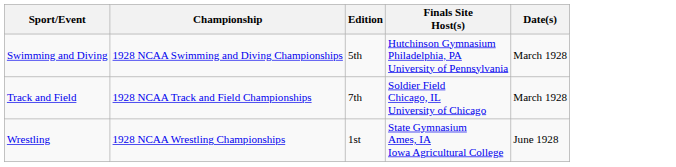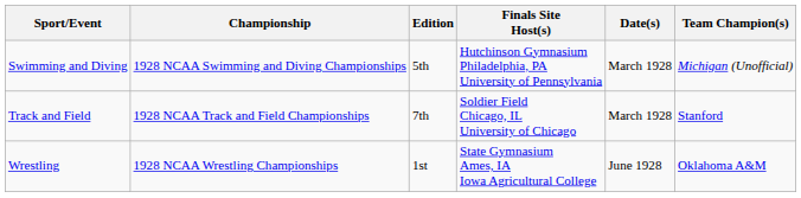 <table class="wikitable sortable" style="text-align:left">
 <tr>
 <th>Sport/Event</th>
 <th>Championship</th>
 <th>Edition</th>
 <th>Finals Site<br>Host(s)</th>
 <th>Date(s)</th>
+<th>Team Champion(s)</th>
 </tr>
 <tr>
 <td><a href='#'>Swimming and Diving</a></td>
 <td><a href='#'>1928 NCAA Swimming and Diving Championships</a></td>
 <td>5th</td>
 <td><a href='#'>Hutchinson Gymnasium</a><br> <a href='#'>Philadelphia, PA</a><br><a href='#'>University of Pennsylvania</a></td>
 <td>March 1928</td>
+<td><em><a href='#'>Michigan</a> (Unofficial)</em></td>
 </tr>
 <tr>
 <td><a href='#'>Track and Field</a></td>
 <td><a href='#'>1928 NCAA Track and Field Championships</a></td>
 <td>7th</td>
 <td><a href='#'>Soldier Field</a><br> <a href='#'>Chicago, IL</a><br><a href='#'>University of Chicago</a></td>
 <td>March 1928</td>
+<td><a href='#'>Stanford</a></td>
 </tr>
 <tr>
 <td><a href='#'>Wrestling</a></td>
 <td><a href='#'>1928 NCAA Wrestling Championships</a></td>
 <td>1st</td>
 <td><a href='#'>State Gymnasium</a><br> <a href='#'>Ames, IA</a><br><a href='#'>Iowa Agricultural College</a></td>
 <td>June 1928</td>
+<td><a href='#'>Oklahoma A&M</a></td>
 </tr>
 </table>
